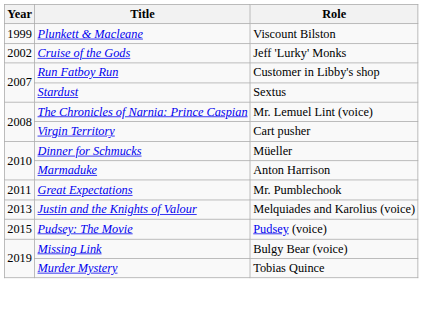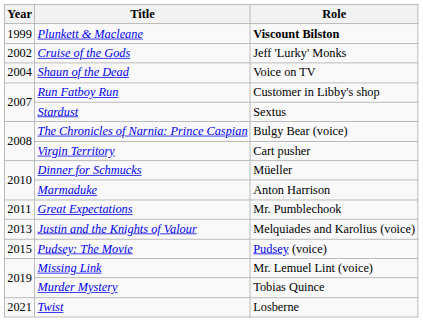 <table class="wikitable sortable">
 <tr>
 <th>Year</th>
 <th>Title</th>
 <th>Role</th>
 </tr>
 <tr>
 <td>1999</td>
 <td><em><a href='#'>Plunkett & Macleane</a></em></td>
-<td>Viscount Bilston</td>
+<td><strong>Viscount Bilston</strong></td>
 </tr>
 <tr>
 <td>2002</td>
 <td><em><a href='#'>Cruise of the Gods</a></em></td>
 <td>Jeff 'Lurky' Monks</td>
+</tr>
+<tr>
+<td>2004</td>
+<td><em><a href='#'>Shaun of the Dead</a></em></td>
+<td>Voice on TV</td>
 </tr>
 <tr>
 <td rowspan="2">2007</td>
 <td><em><a href='#'>Run Fatboy Run</a></em></td>
 <td>Customer in Libby's shop</td>
 </tr>
 <tr>
 <td><em><a href='#'>Stardust</a></em></td>
 <td>Sextus</td>
 </tr>
 <tr>
 <td rowspan="2">2008</td>
 <td><em><a href='#'>The Chronicles of Narnia: Prince Caspian</a></em></td>
-<td>Mr. Lemuel Lint (voice)</td>
+<td>Bulgy Bear (voice)</td>
 </tr>
 <tr>
 <td><em><a href='#'>Virgin Territory</a></em></td>
 <td>Cart pusher</td>
 </tr>
 <tr>
 <td rowspan="2">2010</td>
 <td><em><a href='#'>Dinner for Schmucks</a></em></td>
 <td>Müeller</td>
 </tr>
 <tr>
 <td><em><a href='#'>Marmaduke</a></em></td>
 <td>Anton Harrison</td>
 </tr>
 <tr>
 <td>2011</td>
 <td><em><a href='#'>Great Expectations</a></em></td>
 <td>Mr. Pumblechook</td>
 </tr>
 <tr>
 <td>2013</td>
 <td><em><a href='#'>Justin and the Knights of Valour</a></em></td>
 <td>Melquiades and Karolius (voice)</td>
 </tr>
 <tr>
 <td>2015</td>
 <td><em><a href='#'>Pudsey: The Movie</a></em></td>
 <td><a href='#'>Pudsey</a> (voice)</td>
 </tr>
 <tr>
 <td rowspan="2">2019</td>
 <td><em><a href='#'>Missing Link</a></em></td>
-<td>Bulgy Bear (voice)</td>
+<td>Mr. Lemuel Lint (voice)</td>
 </tr>
 <tr>
 <td><em><a href='#'>Murder Mystery</a></em></td>
 <td>Tobias Quince</td>
 </tr>
+<tr>
+<td>2021</td>
+<td><em><a href='#'>Twist</a></em></td>
+<td>Losberne</td>
+</tr>
 </table>
